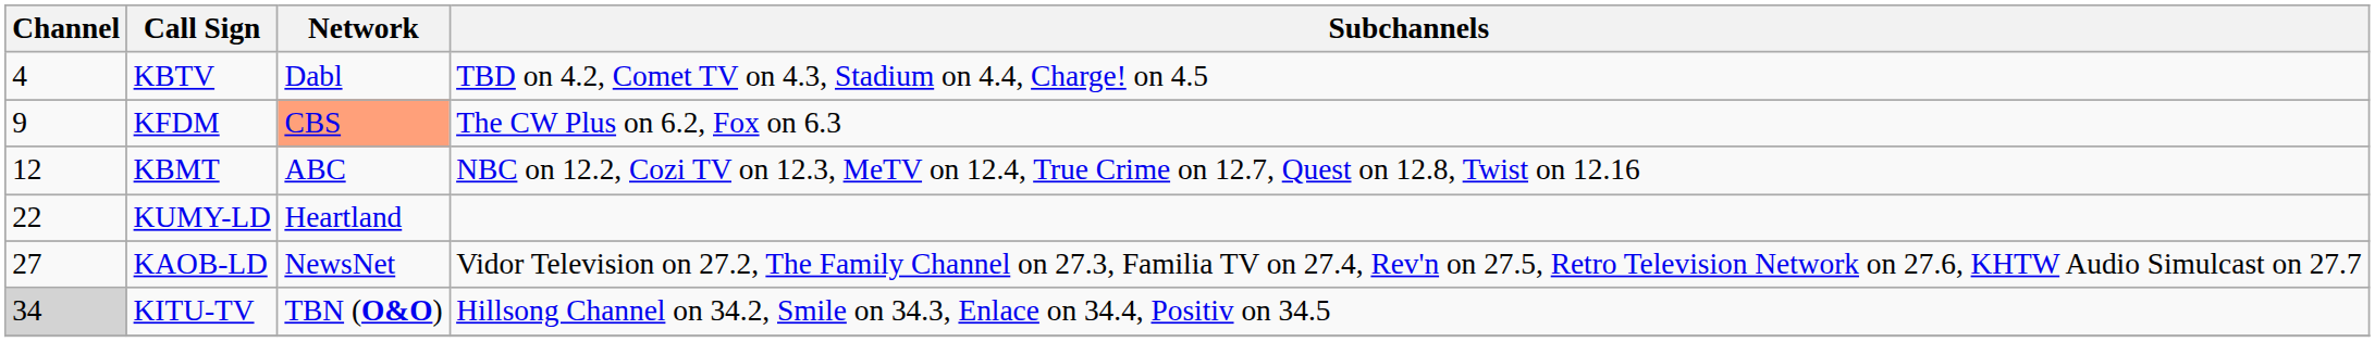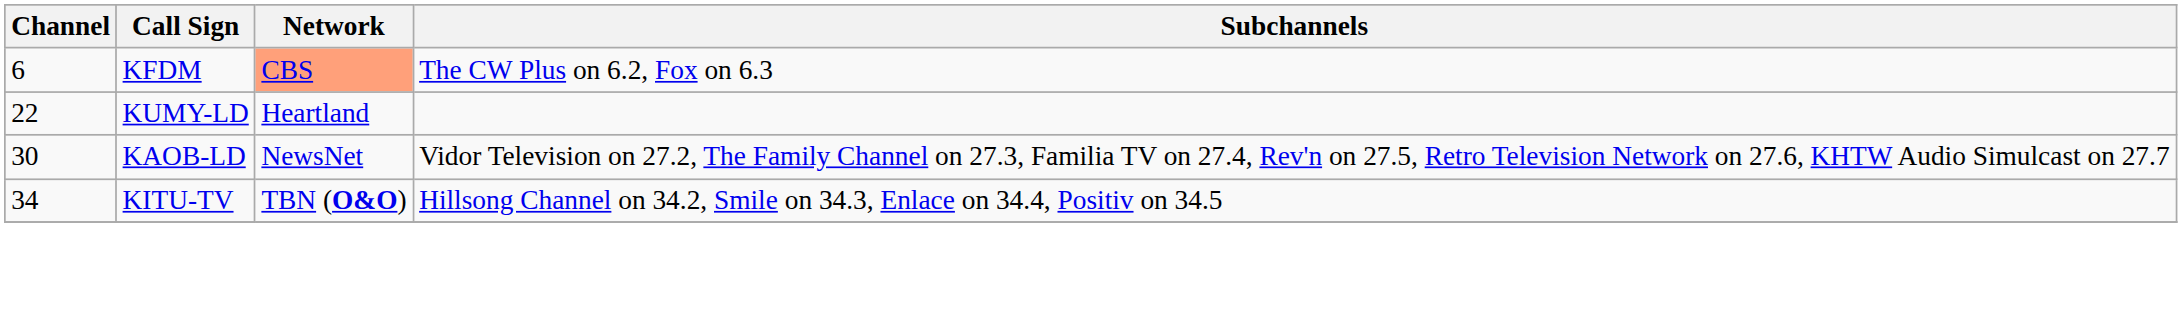 <table class="wikitable">
 <tr>
 <th>Channel</th>
 <th>Call Sign</th>
 <th>Network</th>
 <th>Subchannels</th>
 </tr>
 <tr>
-<td>4</td>
-<td class="nowrap"><a href='#'>KBTV</a></td>
-<td><a href='#'>Dabl</a></td>
-<td><a href='#'>TBD</a> on 4.2, <a href='#'>Comet TV</a> on 4.3, <a href='#'>Stadium</a> on 4.4, <a href='#'>Charge!</a> on 4.5</td>
-</tr>
-<tr>
-<td>9</td>
+<td>6</td>
 <td class="nowrap"><a href='#'>KFDM</a></td>
 <td style="background: lightsalmon;"><a href='#'>CBS</a></td>
 <td><a href='#'>The CW Plus</a> on 6.2, <a href='#'>Fox</a> on 6.3</td>
-</tr>
-<tr>
-<td>12</td>
-<td class="nowrap"><a href='#'>KBMT</a></td>
-<td><a href='#'>ABC</a></td>
-<td><a href='#'>NBC</a> on 12.2, <a href='#'>Cozi TV</a> on 12.3, <a href='#'>MeTV</a> on 12.4, <a href='#'>True Crime</a> on 12.7, <a href='#'>Quest</a> on 12.8, <a href='#'>Twist</a> on 12.16</td>
 </tr>
 <tr>
 <td>22</td>
 <td class="nowrap"><a href='#'>KUMY-LD</a></td>
 <td><a href='#'>Heartland</a></td>
 <td></td>
 </tr>
 <tr>
-<td>27</td>
+<td>30</td>
 <td class="nowrap"><a href='#'>KAOB-LD</a></td>
 <td><a href='#'>NewsNet</a></td>
 <td>Vidor Television on 27.2, <a href='#'>The Family Channel</a> on 27.3, Familia TV on 27.4, <a href='#'>Rev'n</a> on 27.5, <a href='#'>Retro Television Network</a> on 27.6, <a href='#'>KHTW</a> Audio Simulcast on 27.7</td>
 </tr>
 <tr>
-<td style="background: lightgrey;">34</td>
+<td>34</td>
 <td class="nowrap"><a href='#'>KITU-TV</a></td>
 <td><a href='#'>TBN</a> (<strong><a href='#'>O&O</a></strong>)</td>
 <td><a href='#'>Hillsong Channel</a> on 34.2, <a href='#'>Smile</a> on 34.3, <a href='#'>Enlace</a> on 34.4, <a href='#'>Positiv</a> on 34.5</td>
 </tr>
 <tr>
 </tr>
 </table>
